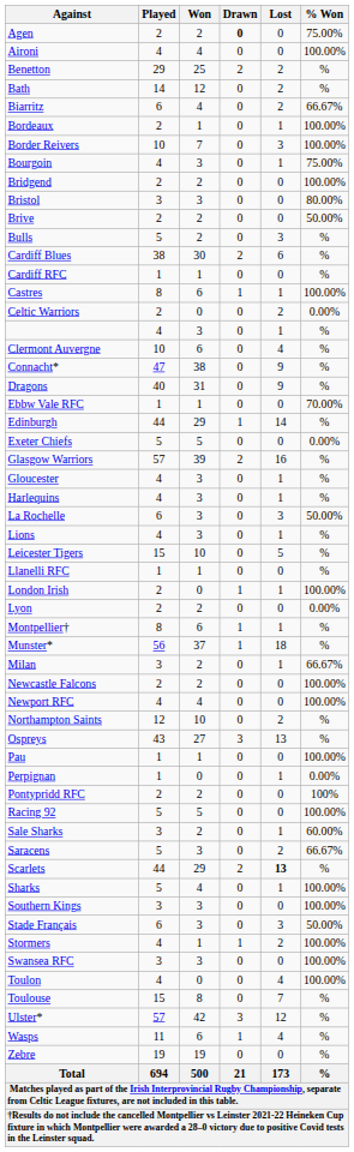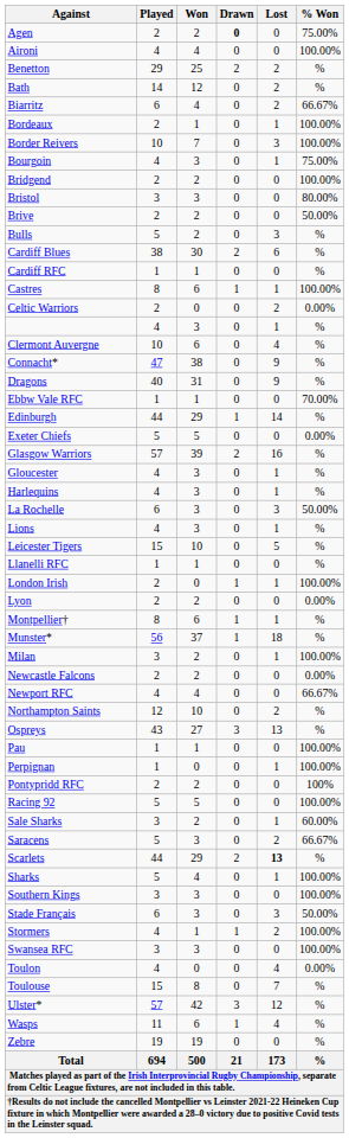 <table class = "wikitable sortable" style="text-align:center">
 <tr>
 <th width=175>Against</th>
 <th width=48>Played</th>
 <th width=48>Won</th>
 <th width=48>Drawn</th>
 <th width=48>Lost</th>
 <th width=48>% Won</th>
 </tr>
 <tr>
 <td style="text-align:left;"> <a href='#'>Agen</a></td>
 <td>2</td>
 <td>2</td>
 <td><strong>0</strong></td>
 <td>0</td>
 <td>75.00%</td>
 </tr>
 <tr>
 <td style="text-align:left;"> <a href='#'>Aironi</a></td>
 <td>4</td>
 <td>4</td>
 <td>0</td>
 <td>0</td>
 <td>100.00%</td>
 </tr>
 <tr>
 <td style="text-align:left;"> <a href='#'>Benetton</a></td>
 <td>29</td>
 <td>25</td>
 <td>2</td>
 <td>2</td>
 <td>%</td>
 </tr>
 <tr>
 <td style="text-align:left;"> <a href='#'>Bath</a></td>
 <td>14</td>
 <td>12</td>
 <td>0</td>
 <td>2</td>
 <td>%</td>
 </tr>
 <tr>
 <td style="text-align:left;"> <a href='#'>Biarritz</a></td>
 <td>6</td>
 <td>4</td>
 <td>0</td>
 <td>2</td>
 <td>66.67%</td>
 </tr>
 <tr>
 <td style="text-align:left;"> <a href='#'>Bordeaux</a></td>
 <td>2</td>
 <td>1</td>
 <td>0</td>
 <td>1</td>
 <td>100.00%</td>
 </tr>
 <tr>
 <td style="text-align:left;"> <a href='#'>Border Reivers</a></td>
 <td>10</td>
 <td>7</td>
 <td>0</td>
 <td>3</td>
 <td>100.00%</td>
 </tr>
 <tr>
 <td style="text-align:left;"> <a href='#'>Bourgoin</a></td>
 <td>4</td>
 <td>3</td>
 <td>0</td>
 <td>1</td>
 <td>75.00%</td>
 </tr>
 <tr>
 <td style="text-align:left;"> <a href='#'>Bridgend</a></td>
 <td>2</td>
 <td>2</td>
 <td>0</td>
 <td>0</td>
 <td>100.00%</td>
 </tr>
 <tr>
 <td style="text-align:left;"> <a href='#'>Bristol</a></td>
 <td>3</td>
 <td>3</td>
 <td>0</td>
 <td>0</td>
 <td>80.00%</td>
 </tr>
 <tr>
 <td style="text-align:left;"> <a href='#'>Brive</a></td>
 <td>2</td>
 <td>2</td>
 <td>0</td>
 <td>0</td>
 <td>50.00%</td>
 </tr>
 <tr>
 <td style="text-align:left;"> <a href='#'>Bulls</a></td>
 <td>5</td>
 <td>2</td>
 <td>0</td>
 <td>3</td>
 <td>%</td>
 </tr>
 <tr>
 <td style="text-align:left;"> <a href='#'>Cardiff Blues</a></td>
 <td>38</td>
 <td>30</td>
 <td>2</td>
 <td>6</td>
 <td>%</td>
 </tr>
 <tr>
 <td style="text-align:left;"> <a href='#'>Cardiff RFC</a></td>
 <td>1</td>
 <td>1</td>
 <td>0</td>
 <td>0</td>
 <td>%</td>
 </tr>
 <tr>
 <td style="text-align:left;"> <a href='#'>Castres</a></td>
 <td>8</td>
 <td>6</td>
 <td>1</td>
 <td>1</td>
 <td>100.00%</td>
 </tr>
 <tr>
 <td style="text-align:left;"> <a href='#'>Celtic Warriors</a></td>
 <td>2</td>
 <td>0</td>
 <td>0</td>
 <td>2</td>
 <td>0.00%</td>
 </tr>
 <tr>
 <td style="text-align:left;"></td>
 <td>4</td>
 <td>3</td>
 <td>0</td>
 <td>1</td>
 <td>%</td>
 </tr>
 <tr>
 <td style="text-align:left;"> <a href='#'>Clermont Auvergne</a></td>
 <td>10</td>
 <td>6</td>
 <td>0</td>
 <td>4</td>
 <td>%</td>
 </tr>
 <tr>
 <td style="text-align:left;"> <a href='#'>Connacht</a>*</td>
 <td><a href='#'>47</a></td>
 <td>38</td>
 <td>0</td>
 <td>9</td>
 <td>%</td>
 </tr>
 <tr>
 <td style="text-align:left;"> <a href='#'>Dragons</a></td>
 <td>40</td>
 <td>31</td>
 <td>0</td>
 <td>9</td>
 <td>%</td>
 </tr>
 <tr>
 <td style="text-align:left;"> <a href='#'>Ebbw Vale RFC</a></td>
 <td>1</td>
 <td>1</td>
 <td>0</td>
 <td>0</td>
 <td>70.00%</td>
 </tr>
 <tr>
 <td style="text-align:left;"> <a href='#'>Edinburgh</a></td>
 <td>44</td>
 <td>29</td>
 <td>1</td>
 <td>14</td>
 <td>%</td>
 </tr>
 <tr>
 <td style="text-align:left;"> <a href='#'>Exeter Chiefs</a></td>
 <td>5</td>
 <td>5</td>
 <td>0</td>
 <td>0</td>
 <td>0.00%</td>
 </tr>
 <tr>
 <td style="text-align:left;"> <a href='#'>Glasgow Warriors</a></td>
 <td>57</td>
 <td>39</td>
 <td>2</td>
 <td>16</td>
 <td>%</td>
 </tr>
 <tr>
 <td style="text-align:left;"> <a href='#'>Gloucester</a></td>
 <td>4</td>
 <td>3</td>
 <td>0</td>
 <td>1</td>
 <td>%</td>
 </tr>
 <tr>
 <td style="text-align:left;"> <a href='#'>Harlequins</a></td>
 <td>4</td>
 <td>3</td>
 <td>0</td>
 <td>1</td>
 <td>%</td>
 </tr>
 <tr>
 <td style="text-align:left;"> <a href='#'>La Rochelle</a></td>
 <td>6</td>
 <td>3</td>
 <td>0</td>
 <td>3</td>
 <td>50.00%</td>
 </tr>
 <tr>
 <td style="text-align:left;"> <a href='#'>Lions</a></td>
 <td>4</td>
 <td>3</td>
 <td>0</td>
 <td>1</td>
 <td>%</td>
 </tr>
 <tr>
 <td style="text-align:left;"> <a href='#'>Leicester Tigers</a></td>
 <td>15</td>
 <td>10</td>
 <td>0</td>
 <td>5</td>
 <td>%</td>
 </tr>
 <tr>
 <td style="text-align:left;"> <a href='#'>Llanelli RFC</a></td>
 <td>1</td>
 <td>1</td>
 <td>0</td>
 <td>0</td>
 <td>%</td>
 </tr>
 <tr>
 <td style="text-align:left;"> <a href='#'>London Irish</a></td>
 <td>2</td>
 <td>0</td>
 <td>1</td>
 <td>1</td>
 <td>100.00%</td>
 </tr>
 <tr>
 <td style="text-align:left;"> <a href='#'>Lyon</a></td>
 <td>2</td>
 <td>2</td>
 <td>0</td>
 <td>0</td>
 <td>0.00%</td>
 </tr>
 <tr>
 <td style="text-align:left;"> <a href='#'>Montpellier</a>†</td>
 <td>8</td>
 <td>6</td>
 <td>1</td>
 <td>1</td>
 <td>%</td>
 </tr>
 <tr>
 <td style="text-align:left;"> <a href='#'>Munster</a>*</td>
 <td><a href='#'>56</a></td>
 <td>37</td>
 <td>1</td>
 <td>18</td>
 <td>%</td>
 </tr>
 <tr>
 <td style="text-align:left;"> <a href='#'>Milan</a></td>
 <td>3</td>
 <td>2</td>
 <td>0</td>
 <td>1</td>
-<td>66.67%</td>
+<td>100.00%</td>
 </tr>
 <tr>
 <td style="text-align:left;"> <a href='#'>Newcastle Falcons</a></td>
 <td>2</td>
 <td>2</td>
 <td>0</td>
 <td>0</td>
-<td>100.00%</td>
+<td>0.00%</td>
 </tr>
 <tr>
 <td style="text-align:left;"> <a href='#'>Newport RFC</a></td>
 <td>4</td>
 <td>4</td>
 <td>0</td>
 <td>0</td>
-<td>100.00%</td>
+<td>66.67%</td>
 </tr>
 <tr>
 <td style="text-align:left;"> <a href='#'>Northampton Saints</a></td>
 <td>12</td>
 <td>10</td>
 <td>0</td>
 <td>2</td>
 <td>%</td>
 </tr>
 <tr>
 <td style="text-align:left;"> <a href='#'>Ospreys</a></td>
 <td>43</td>
 <td>27</td>
 <td>3</td>
 <td>13</td>
 <td>%</td>
 </tr>
 <tr>
 <td style="text-align:left;"> <a href='#'>Pau</a></td>
 <td>1</td>
 <td>1</td>
 <td>0</td>
 <td>0</td>
 <td>100.00%</td>
 </tr>
 <tr>
 <td style="text-align:left;"> <a href='#'>Perpignan</a></td>
 <td>1</td>
 <td>0</td>
 <td>0</td>
 <td>1</td>
-<td>0.00%</td>
+<td>100.00%</td>
 </tr>
 <tr>
 <td style="text-align:left;"> <a href='#'>Pontypridd RFC</a></td>
 <td>2</td>
 <td>2</td>
 <td>0</td>
 <td>0</td>
 <td>100%</td>
 </tr>
 <tr>
 <td style="text-align:left;"> <a href='#'>Racing 92</a></td>
 <td>5</td>
 <td>5</td>
 <td>0</td>
 <td>0</td>
 <td>100.00%</td>
 </tr>
 <tr>
 <td style="text-align:left;"> <a href='#'>Sale Sharks</a></td>
 <td>3</td>
 <td>2</td>
 <td>0</td>
 <td>1</td>
 <td>60.00%</td>
 </tr>
 <tr>
 <td style="text-align:left;"> <a href='#'>Saracens</a></td>
 <td>5</td>
 <td>3</td>
 <td>0</td>
 <td>2</td>
 <td>66.67%</td>
 </tr>
 <tr>
 <td style="text-align:left;"> <a href='#'>Scarlets</a></td>
 <td>44</td>
 <td>29</td>
 <td>2</td>
 <td><strong>13</strong></td>
 <td>%</td>
 </tr>
 <tr>
 <td style="text-align:left;"> <a href='#'>Sharks</a></td>
 <td>5</td>
 <td>4</td>
 <td>0</td>
 <td>1</td>
 <td>100.00%</td>
 </tr>
 <tr>
 <td style="text-align:left;"> <a href='#'>Southern Kings</a></td>
 <td>3</td>
 <td>3</td>
 <td>0</td>
 <td>0</td>
 <td>100.00%</td>
 </tr>
 <tr>
 <td style="text-align:left;"> <a href='#'>Stade Français</a></td>
 <td>6</td>
 <td>3</td>
 <td>0</td>
 <td>3</td>
 <td>50.00%</td>
 </tr>
 <tr>
 <td style="text-align:left;"> <a href='#'>Stormers</a></td>
 <td>4</td>
 <td>1</td>
 <td>1</td>
 <td>2</td>
 <td>100.00%</td>
 </tr>
 <tr>
 <td style="text-align:left;"> <a href='#'>Swansea RFC</a></td>
 <td>3</td>
 <td>3</td>
 <td>0</td>
 <td>0</td>
 <td>100.00%</td>
 </tr>
 <tr>
 <td style="text-align:left;"> <a href='#'>Toulon</a></td>
 <td>4</td>
 <td>0</td>
 <td>0</td>
 <td>4</td>
-<td>100.00%</td>
+<td>0.00%</td>
 </tr>
 <tr>
 <td style="text-align:left;"> <a href='#'>Toulouse</a></td>
 <td>15</td>
 <td>8</td>
 <td>0</td>
 <td>7</td>
 <td>%</td>
 </tr>
 <tr>
 <td style="text-align:left;"> <a href='#'>Ulster</a>*</td>
 <td><a href='#'>57</a></td>
 <td>42</td>
 <td>3</td>
 <td>12</td>
 <td>%</td>
 </tr>
 <tr>
 <td style="text-align:left;"> <a href='#'>Wasps</a></td>
 <td>11</td>
 <td>6</td>
 <td>1</td>
 <td>4</td>
 <td>%</td>
 </tr>
 <tr>
 <td style="text-align:left;"> <a href='#'>Zebre</a></td>
 <td>19</td>
 <td>19</td>
 <td>0</td>
 <td>0</td>
 <td>%</td>
 </tr>
 <tr class="sortbottom">
 <th>Total</th>
 <th>694</th>
 <th>500</th>
 <th>21</th>
 <th>173</th>
 <th>%</th>
 </tr>
 <tr>
 <th colspan="6" style="text-align: left;font-size:80%"> Matches played as part of the <a href='#'>Irish Interprovincial Rugby Championship</a>, separate from Celtic League fixtures, are not included in this table.</th>
 </tr>
 <tr>
 <th colspan="6" style="text-align: left;font-size:80%">†Results do not include the cancelled Montpellier vs Leinster 2021-22 Heineken Cup fixture in which Montpellier were awarded a 28–0 victory due to positive Covid tests in the Leinster squad.</th>
 </tr>
 </table>
